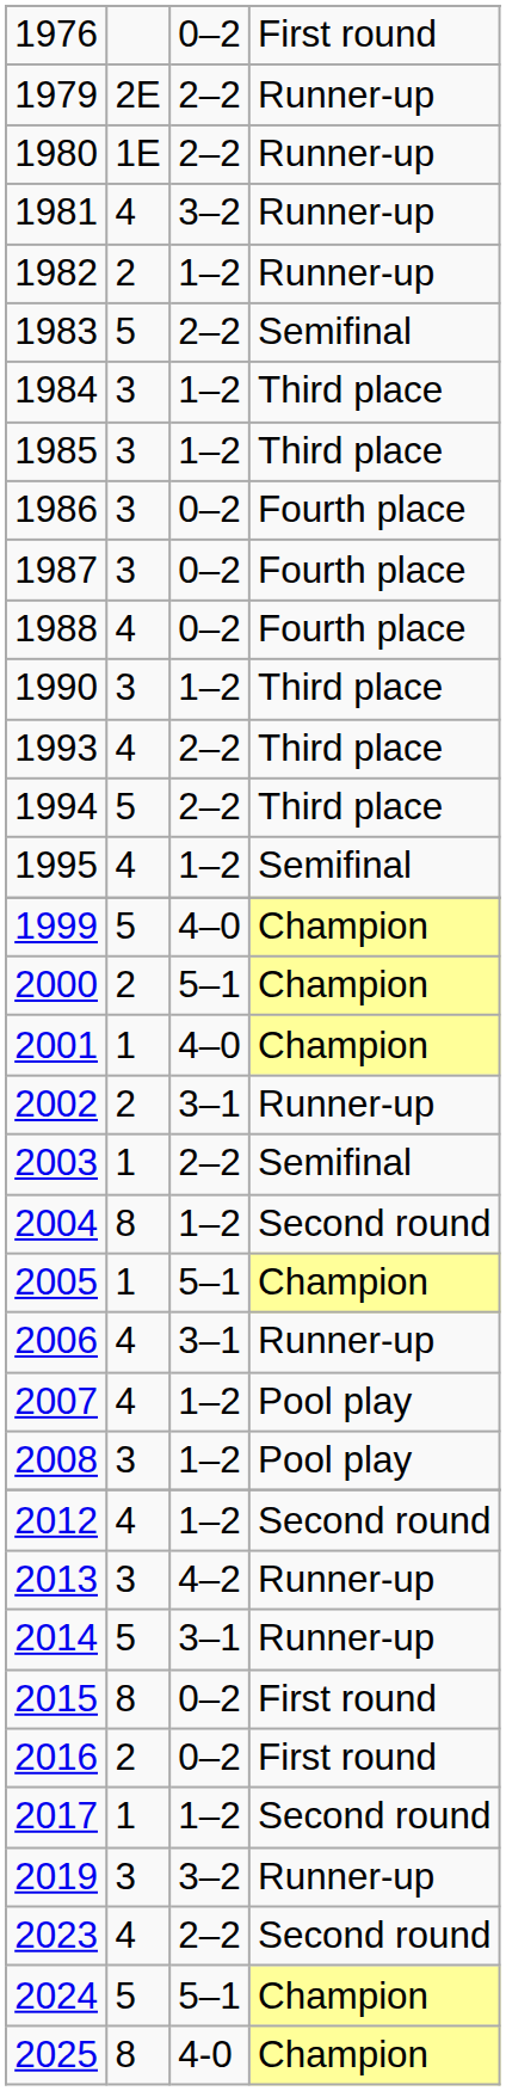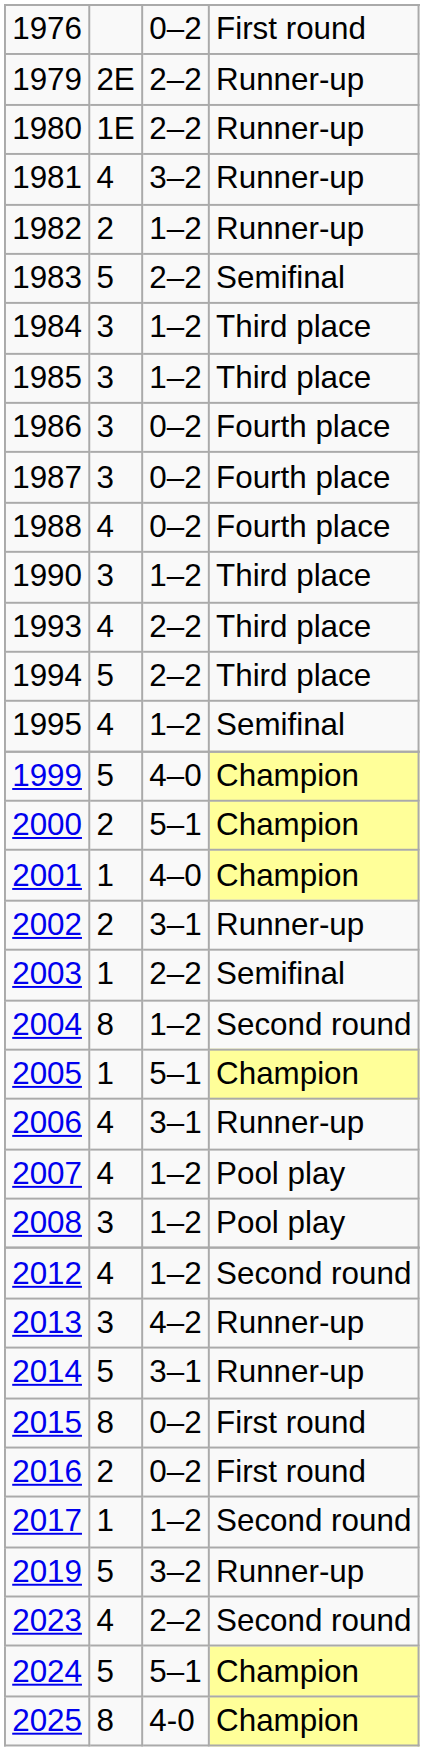 <table class="wikitable collapsible collapsed">
 <tr>
 </tr>
 <tr>
 </tr>
 <tr>
 <td>1976</td>
 <td></td>
 <td>0–2</td>
 <td>First round</td>
 </tr>
 <tr>
 <td>1979</td>
 <td>2E</td>
 <td>2–2</td>
 <td>Runner-up</td>
 </tr>
 <tr>
 <td>1980</td>
 <td>1E</td>
 <td>2–2</td>
 <td>Runner-up</td>
 </tr>
 <tr>
 <td>1981</td>
 <td>4</td>
 <td>3–2</td>
 <td>Runner-up</td>
 </tr>
 <tr>
 <td>1982</td>
 <td>2</td>
 <td>1–2</td>
 <td>Runner-up</td>
 </tr>
 <tr>
 <td>1983</td>
 <td>5</td>
 <td>2–2</td>
 <td>Semifinal</td>
 </tr>
 <tr>
 <td>1984</td>
 <td>3</td>
 <td>1–2</td>
 <td>Third place</td>
 </tr>
 <tr>
 <td>1985</td>
 <td>3</td>
 <td>1–2</td>
 <td>Third place</td>
 </tr>
 <tr>
 <td>1986</td>
 <td>3</td>
 <td>0–2</td>
 <td>Fourth place</td>
 </tr>
 <tr>
 <td>1987</td>
 <td>3</td>
 <td>0–2</td>
 <td>Fourth place</td>
 </tr>
 <tr>
 <td>1988</td>
 <td>4</td>
 <td>0–2</td>
 <td>Fourth place</td>
 </tr>
 <tr>
 <td>1990</td>
 <td>3</td>
 <td>1–2</td>
 <td>Third place</td>
 </tr>
 <tr>
 <td>1993</td>
 <td>4</td>
 <td>2–2</td>
 <td>Third place</td>
 </tr>
 <tr>
 <td>1994</td>
 <td>5</td>
 <td>2–2</td>
 <td>Third place</td>
 </tr>
 <tr>
 <td>1995</td>
 <td>4</td>
 <td>1–2</td>
 <td>Semifinal</td>
 </tr>
 <tr>
 </tr>
 <tr>
 <td><a href='#'>1999</a></td>
 <td>5</td>
 <td>4–0</td>
 <td bgcolor=ffff99>Champion</td>
 </tr>
 <tr>
 <td><a href='#'>2000</a></td>
 <td>2</td>
 <td>5–1</td>
 <td bgcolor=ffff99>Champion</td>
 </tr>
 <tr>
 <td><a href='#'>2001</a></td>
 <td>1</td>
 <td>4–0</td>
 <td bgcolor=ffff99>Champion</td>
 </tr>
 <tr>
 <td><a href='#'>2002</a></td>
 <td>2</td>
 <td>3–1</td>
 <td>Runner-up</td>
 </tr>
 <tr>
 <td><a href='#'>2003</a></td>
 <td>1</td>
 <td>2–2</td>
 <td>Semifinal</td>
 </tr>
 <tr>
 <td><a href='#'>2004</a></td>
 <td>8</td>
 <td>1–2</td>
 <td>Second round</td>
 </tr>
 <tr>
 <td><a href='#'>2005</a></td>
 <td>1</td>
 <td>5–1</td>
 <td bgcolor=ffff99>Champion</td>
 </tr>
 <tr>
 <td><a href='#'>2006</a></td>
 <td>4</td>
 <td>3–1</td>
 <td>Runner-up</td>
 </tr>
 <tr>
 <td><a href='#'>2007</a></td>
 <td>4</td>
 <td>1–2</td>
 <td>Pool play</td>
 </tr>
 <tr>
 <td><a href='#'>2008</a></td>
 <td>3</td>
 <td>1–2</td>
 <td>Pool play</td>
 </tr>
 <tr>
 </tr>
 <tr>
 <td><a href='#'>2012</a></td>
 <td>4</td>
 <td>1–2</td>
 <td>Second round</td>
 </tr>
 <tr>
 <td><a href='#'>2013</a></td>
 <td>3</td>
 <td>4–2</td>
 <td>Runner-up</td>
 </tr>
 <tr>
 <td><a href='#'>2014</a></td>
 <td>5</td>
 <td>3–1</td>
 <td>Runner-up</td>
 </tr>
 <tr>
 <td><a href='#'>2015</a></td>
 <td>8</td>
 <td>0–2</td>
 <td>First round</td>
 </tr>
 <tr>
 <td><a href='#'>2016</a></td>
 <td>2</td>
 <td>0–2</td>
 <td>First round</td>
 </tr>
 <tr>
 <td><a href='#'>2017</a></td>
 <td>1</td>
 <td>1–2</td>
 <td>Second round</td>
 </tr>
 <tr>
 <td><a href='#'>2019</a></td>
-<td>3</td>
+<td>5</td>
 <td>3–2</td>
 <td>Runner-up</td>
 </tr>
 <tr>
 <td><a href='#'>2023</a></td>
 <td>4</td>
 <td>2–2</td>
 <td>Second round</td>
 </tr>
 <tr>
 <td><a href='#'>2024</a></td>
 <td>5</td>
 <td>5–1</td>
 <td bgcolor=ffff99>Champion</td>
 </tr>
 <tr>
 <td><a href='#'>2025</a></td>
 <td>8</td>
 <td>4-0</td>
 <td bgcolor=ffff99>Champion</td>
 </tr>
 </table>
